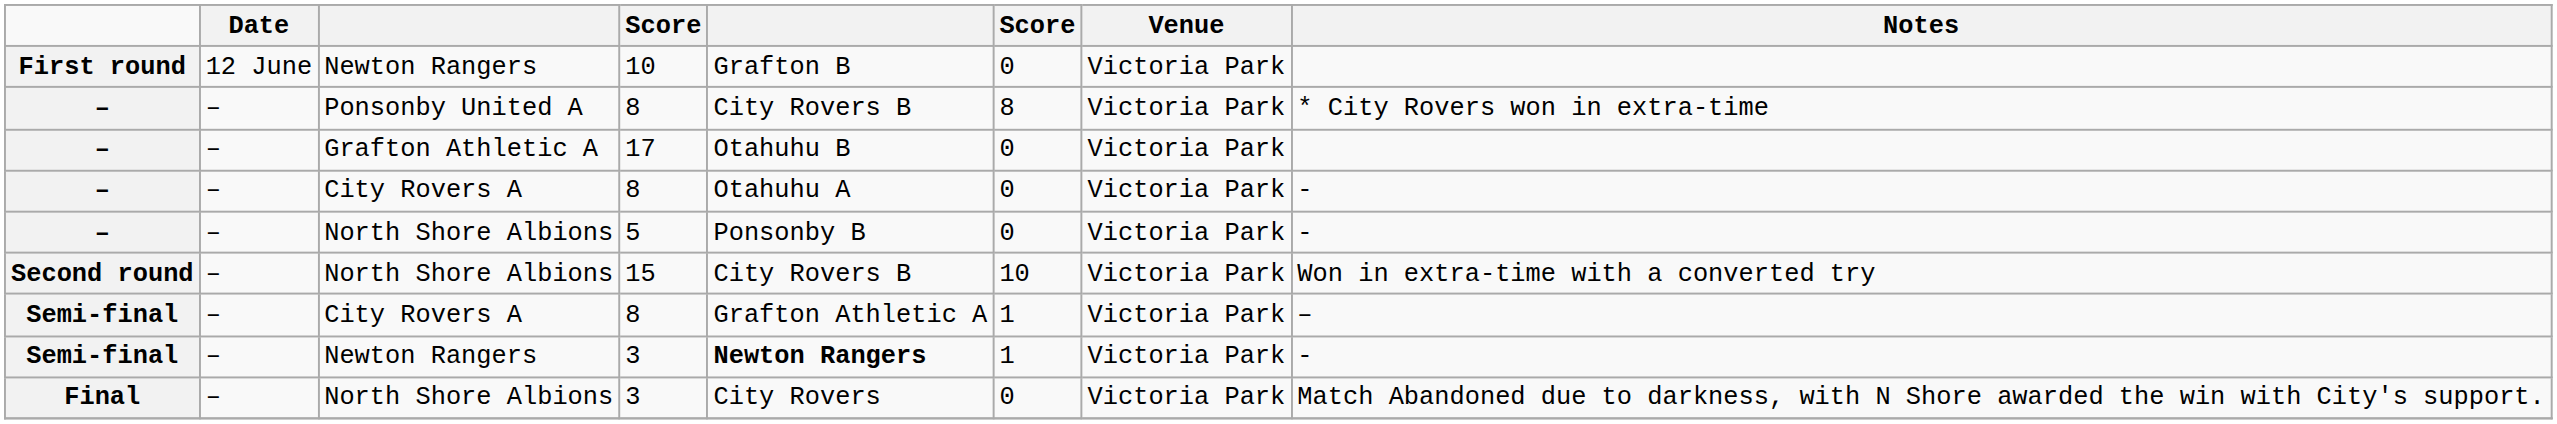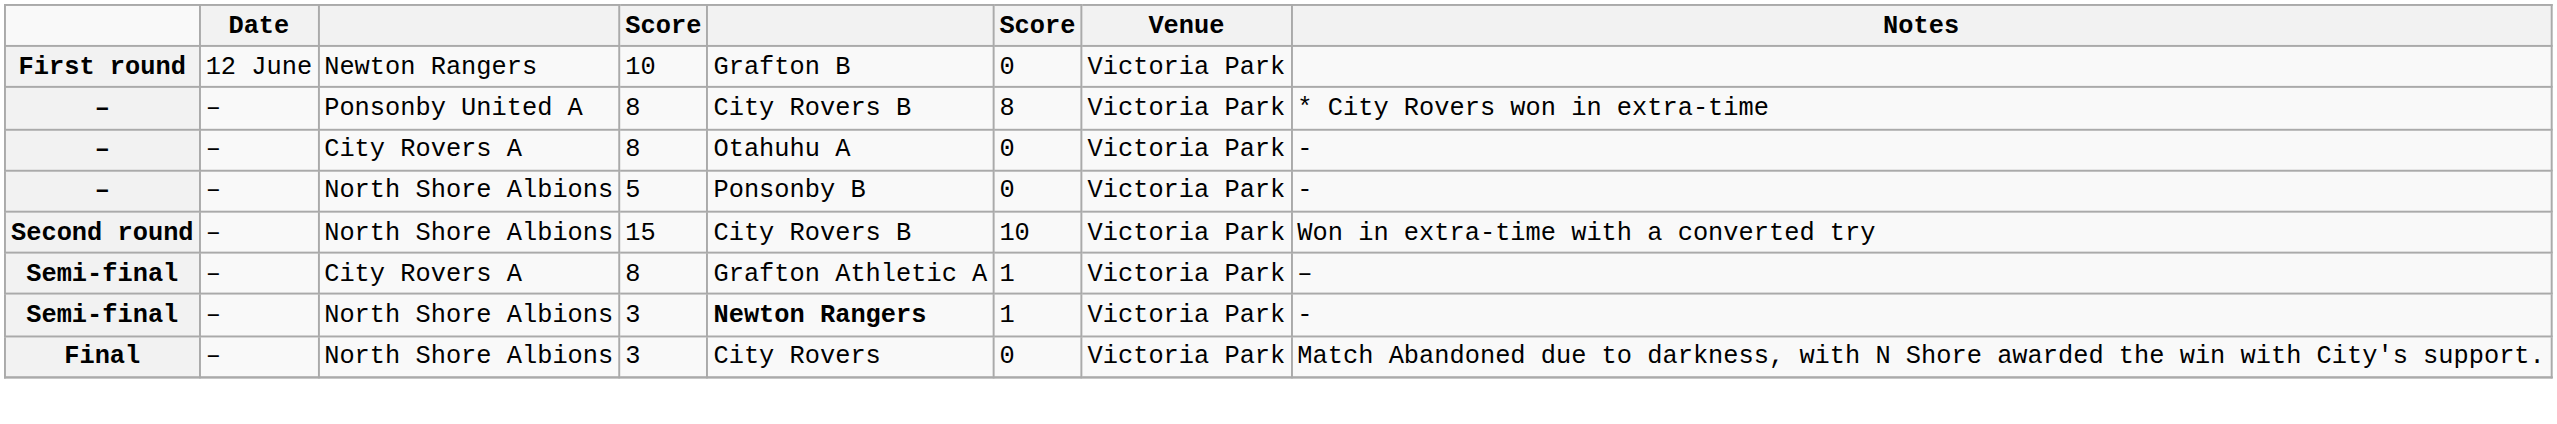 <table class="wikitable mw-collapsible">
 <tr>
 <td></td>
 <th scope="col">Date</th>
 <th scope="col"></th>
 <th scope="col">Score</th>
 <th scope="col"></th>
 <th scope="col">Score</th>
 <th scope="col">Venue</th>
 <th scope="col">Notes</th>
 </tr>
 <tr>
 <th scope="row">First round</th>
 <td>12 June</td>
 <td>Newton Rangers</td>
 <td>10</td>
 <td>Grafton B</td>
 <td>0</td>
 <td>Victoria Park</td>
 <td></td>
 </tr>
 <tr>
 <th scope="row">–</th>
 <td>–</td>
 <td>Ponsonby United A</td>
 <td>8</td>
 <td>City Rovers B</td>
 <td>8</td>
 <td>Victoria Park</td>
 <td>* City Rovers won in extra-time</td>
-</tr>
-<tr>
-<th scope="row">–</th>
-<td>–</td>
-<td>Grafton Athletic A</td>
-<td>17</td>
-<td>Otahuhu B</td>
-<td>0</td>
-<td>Victoria Park</td>
-<td></td>
 </tr>
 <tr>
 <th scope="row">–</th>
 <td>–</td>
 <td>City Rovers A</td>
 <td>8</td>
 <td>Otahuhu A</td>
 <td>0</td>
 <td>Victoria Park</td>
 <td>-</td>
 </tr>
 <tr>
 <th scope="row">–</th>
 <td>–</td>
 <td>North Shore Albions</td>
 <td>5</td>
 <td>Ponsonby B</td>
 <td>0</td>
 <td>Victoria Park</td>
 <td>-</td>
 </tr>
 <tr>
 <th scope="row">Second round</th>
 <td>–</td>
 <td>North Shore Albions</td>
 <td>15</td>
 <td>City Rovers B</td>
 <td>10</td>
 <td>Victoria Park</td>
 <td>Won in extra-time with a converted try</td>
 </tr>
 <tr>
 <th scope="row">Semi-final</th>
 <td>–</td>
 <td>City Rovers A</td>
 <td>8</td>
 <td>Grafton Athletic A</td>
 <td>1</td>
 <td>Victoria Park</td>
 <td>–</td>
 </tr>
 <tr>
 <th scope="row">Semi-final</th>
 <td>–</td>
-<td>Newton Rangers</td>
+<td>North Shore Albions</td>
 <td>3</td>
 <td><strong>Newton Rangers</strong></td>
 <td>1</td>
 <td>Victoria Park</td>
 <td>-</td>
 </tr>
 <tr>
 <th scope="row">Final</th>
 <td>–</td>
 <td>North Shore Albions</td>
 <td>3</td>
 <td>City Rovers</td>
 <td>0</td>
 <td>Victoria Park</td>
 <td>Match Abandoned due to darkness, with N Shore awarded the win with City's support.</td>
 </tr>
 <tr>
 </tr>
 </table>
